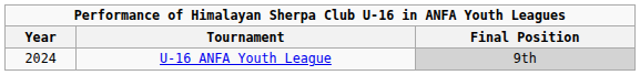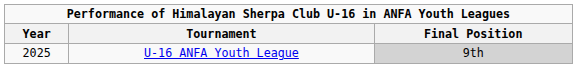 <table class="wikitable sortable" style="text-align:center; font-size:90%; width:45%;">
 <tr>
 <td colspan="3"><strong>Performance of Himalayan Sherpa Club U-16 in ANFA Youth Leagues</strong></td>
 </tr>
 <tr>
 <th style="text-align:center; width:"5%";">Year</th>
 <th style="text-align:center; width:"20%";">Tournament</th>
 <th style="text-align:center; width:"20%";">Final Position</th>
 </tr>
 <tr>
-<td>2024</td>
+<td>2025</td>
 <td><a href='#'>U-16 ANFA Youth League</a></td>
 <td style="background: lightgrey;">9th</td>
 </tr>
 </table>
